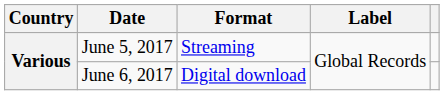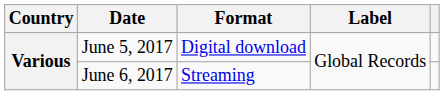 <table class="wikitable plainrowheaders">
 <tr>
 <th scope="col">Country</th>
 <th scope="col">Date</th>
 <th scope="col">Format</th>
 <th scope="col">Label</th>
 <th scope="col"></th>
 </tr>
 <tr>
 <th scope="row" rowspan="2">Various</th>
 <td>June 5, 2017</td>
-<td><a href='#'>Streaming</a></td>
+<td><a href='#'>Digital download</a></td>
 <td rowspan="2">Global Records</td>
 <td></td>
 </tr>
 <tr>
 <td>June 6, 2017</td>
-<td><a href='#'>Digital download</a></td>
+<td><a href='#'>Streaming</a></td>
 <td></td>
 </tr>
 </table>
